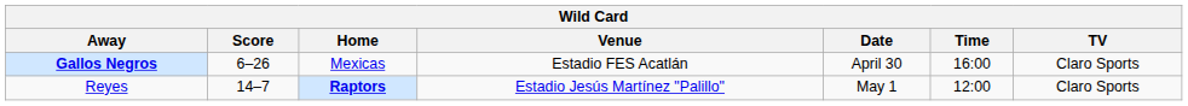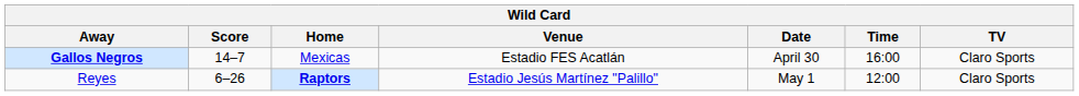 <table class="wikitable mw-collapsible mw-collapsed" style="width:100%;">
 <tr>
 <th colspan="8">Wild Card</th>
 </tr>
 <tr>
 <th>Away</th>
 <th>Score</th>
 <th>Home</th>
 <th>Venue</th>
 <th>Date</th>
 <th>Time</th>
 <th>TV</th>
 </tr>
 <tr align="center">
 <td bgcolor="#D0E7FF"><strong><a href='#'>Gallos Negros</a></strong></td>
-<td>6–26</td>
+<td>14–7</td>
 <td><a href='#'>Mexicas</a></td>
 <td>Estadio FES Acatlán</td>
 <td>April 30</td>
 <td>16:00</td>
 <td>Claro Sports</td>
 </tr>
 <tr align="center">
 <td><a href='#'>Reyes</a></td>
-<td>14–7</td>
+<td>6–26</td>
 <td bgcolor="#D0E7FF"><strong><a href='#'>Raptors</a></strong></td>
 <td><a href='#'>Estadio Jesús Martínez "Palillo"</a></td>
 <td>May 1</td>
 <td>12:00</td>
 <td>Claro Sports</td>
 </tr>
 </table>
